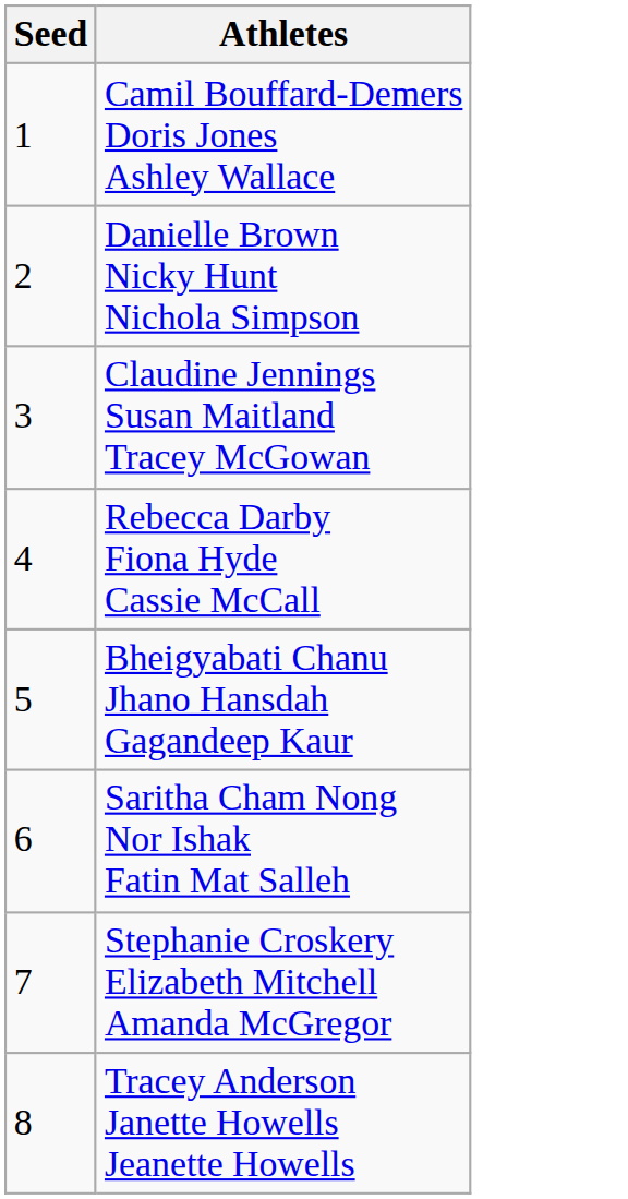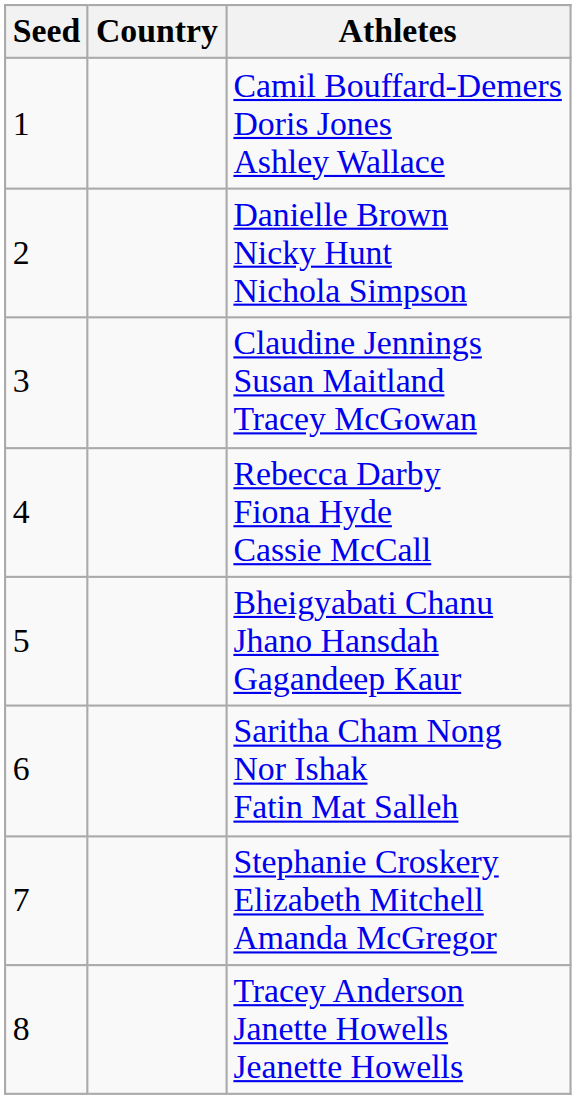 <table class = "wikitable sortable">
 <tr>
 <th>Seed</th>
+<th>Country</th>
 <th>Athletes</th>
 </tr>
 <tr>
 <td>1</td>
+<td></td>
 <td><a href='#'>Camil Bouffard-Demers</a><br><a href='#'>Doris Jones</a><br><a href='#'>Ashley Wallace</a></td>
 </tr>
 <tr>
 <td>2</td>
+<td></td>
 <td><a href='#'>Danielle Brown</a><br><a href='#'>Nicky Hunt</a><br><a href='#'>Nichola Simpson</a></td>
 </tr>
 <tr>
 <td>3</td>
+<td></td>
 <td><a href='#'>Claudine Jennings</a><br><a href='#'>Susan Maitland</a><br><a href='#'>Tracey McGowan</a></td>
 </tr>
 <tr>
 <td>4</td>
+<td></td>
 <td><a href='#'>Rebecca Darby</a><br><a href='#'>Fiona Hyde</a><br><a href='#'>Cassie McCall</a></td>
 </tr>
 <tr>
 <td>5</td>
+<td></td>
 <td><a href='#'>Bheigyabati Chanu</a><br><a href='#'>Jhano Hansdah</a><br><a href='#'>Gagandeep Kaur</a></td>
 </tr>
 <tr>
 <td>6</td>
+<td></td>
 <td><a href='#'>Saritha Cham Nong</a><br><a href='#'>Nor Ishak</a><br><a href='#'>Fatin Mat Salleh</a></td>
 </tr>
 <tr>
 <td>7</td>
+<td></td>
 <td><a href='#'>Stephanie Croskery</a><br><a href='#'>Elizabeth Mitchell</a><br><a href='#'>Amanda McGregor</a></td>
 </tr>
 <tr>
 <td>8</td>
+<td></td>
 <td><a href='#'>Tracey Anderson</a><br><a href='#'>Janette Howells</a><br><a href='#'>Jeanette Howells</a></td>
 </tr>
 </table>
